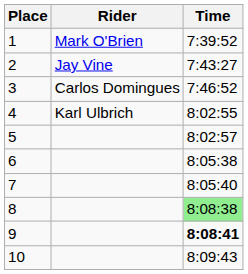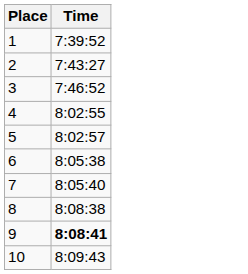 <table class="wikitable">
 <tr>
 <th>Place</th>
-<th>Rider</th>
 <th>Time</th>
 </tr>
 <tr>
 <td>1</td>
-<td><a href='#'>Mark O'Brien</a></td>
 <td>7:39:52</td>
 </tr>
 <tr>
 <td>2</td>
-<td><a href='#'>Jay Vine</a></td>
 <td>7:43:27</td>
 </tr>
 <tr>
 <td>3</td>
-<td>Carlos Domingues</td>
 <td>7:46:52</td>
 </tr>
 <tr>
 <td>4</td>
-<td>Karl Ulbrich</td>
 <td>8:02:55</td>
 </tr>
 <tr>
 <td>5</td>
-<td></td>
 <td>8:02:57</td>
 </tr>
 <tr>
 <td>6</td>
-<td></td>
 <td>8:05:38</td>
 </tr>
 <tr>
 <td>7</td>
-<td></td>
 <td>8:05:40</td>
 </tr>
 <tr>
 <td>8</td>
-<td></td>
-<td style="background: lightgreen;">8:08:38</td>
+<td>8:08:38</td>
 </tr>
 <tr>
 <td>9</td>
-<td></td>
 <td><strong>8:08:41</strong></td>
 </tr>
 <tr>
 <td>10</td>
-<td></td>
 <td>8:09:43</td>
 </tr>
 </table>
